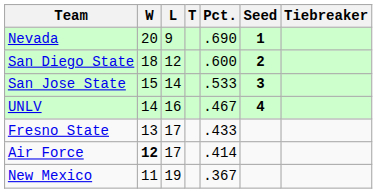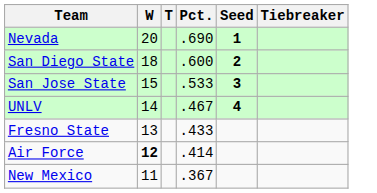 <table class=wikitable>
 <tr>
 <th>Team</th>
 <th>W</th>
-<th>L</th>
 <th>T</th>
 <th>Pct.</th>
 <th>Seed</th>
 <th>Tiebreaker</th>
 </tr>
 <tr bgcolor=ccffcc>
 <td><a href='#'>Nevada</a></td>
 <td>20</td>
-<td>9</td>
 <td></td>
 <td>.690</td>
 <td style="text-align: center"><strong>1</strong></td>
 <td></td>
 </tr>
 <tr bgcolor=ccffcc>
 <td><a href='#'>San Diego State</a></td>
 <td>18</td>
-<td>12</td>
 <td></td>
 <td>.600</td>
 <td style="text-align: center"><strong>2</strong></td>
 <td></td>
 </tr>
 <tr bgcolor=ccffcc>
 <td><a href='#'>San Jose State</a></td>
 <td>15</td>
-<td>14</td>
 <td></td>
 <td>.533</td>
 <td style="text-align: center"><strong>3</strong></td>
 <td></td>
 </tr>
 <tr bgcolor=ccffcc>
 <td><a href='#'>UNLV</a></td>
 <td>14</td>
-<td>16</td>
 <td></td>
 <td>.467</td>
 <td style="text-align: center"><strong>4</strong></td>
 <td></td>
 </tr>
 <tr>
 <td><a href='#'>Fresno State</a></td>
 <td>13</td>
-<td>17</td>
 <td></td>
 <td>.433</td>
 <td style="text-align: center"></td>
 <td></td>
 </tr>
 <tr>
 <td><a href='#'>Air Force</a></td>
 <td><strong>12</strong></td>
-<td>17</td>
 <td></td>
 <td>.414</td>
 <td style="text-align: center"></td>
 <td></td>
 </tr>
 <tr>
 <td><a href='#'>New Mexico</a></td>
 <td>11</td>
-<td>19</td>
 <td></td>
 <td>.367</td>
 <td style="text-align: center"></td>
 <td></td>
 </tr>
 </table>
